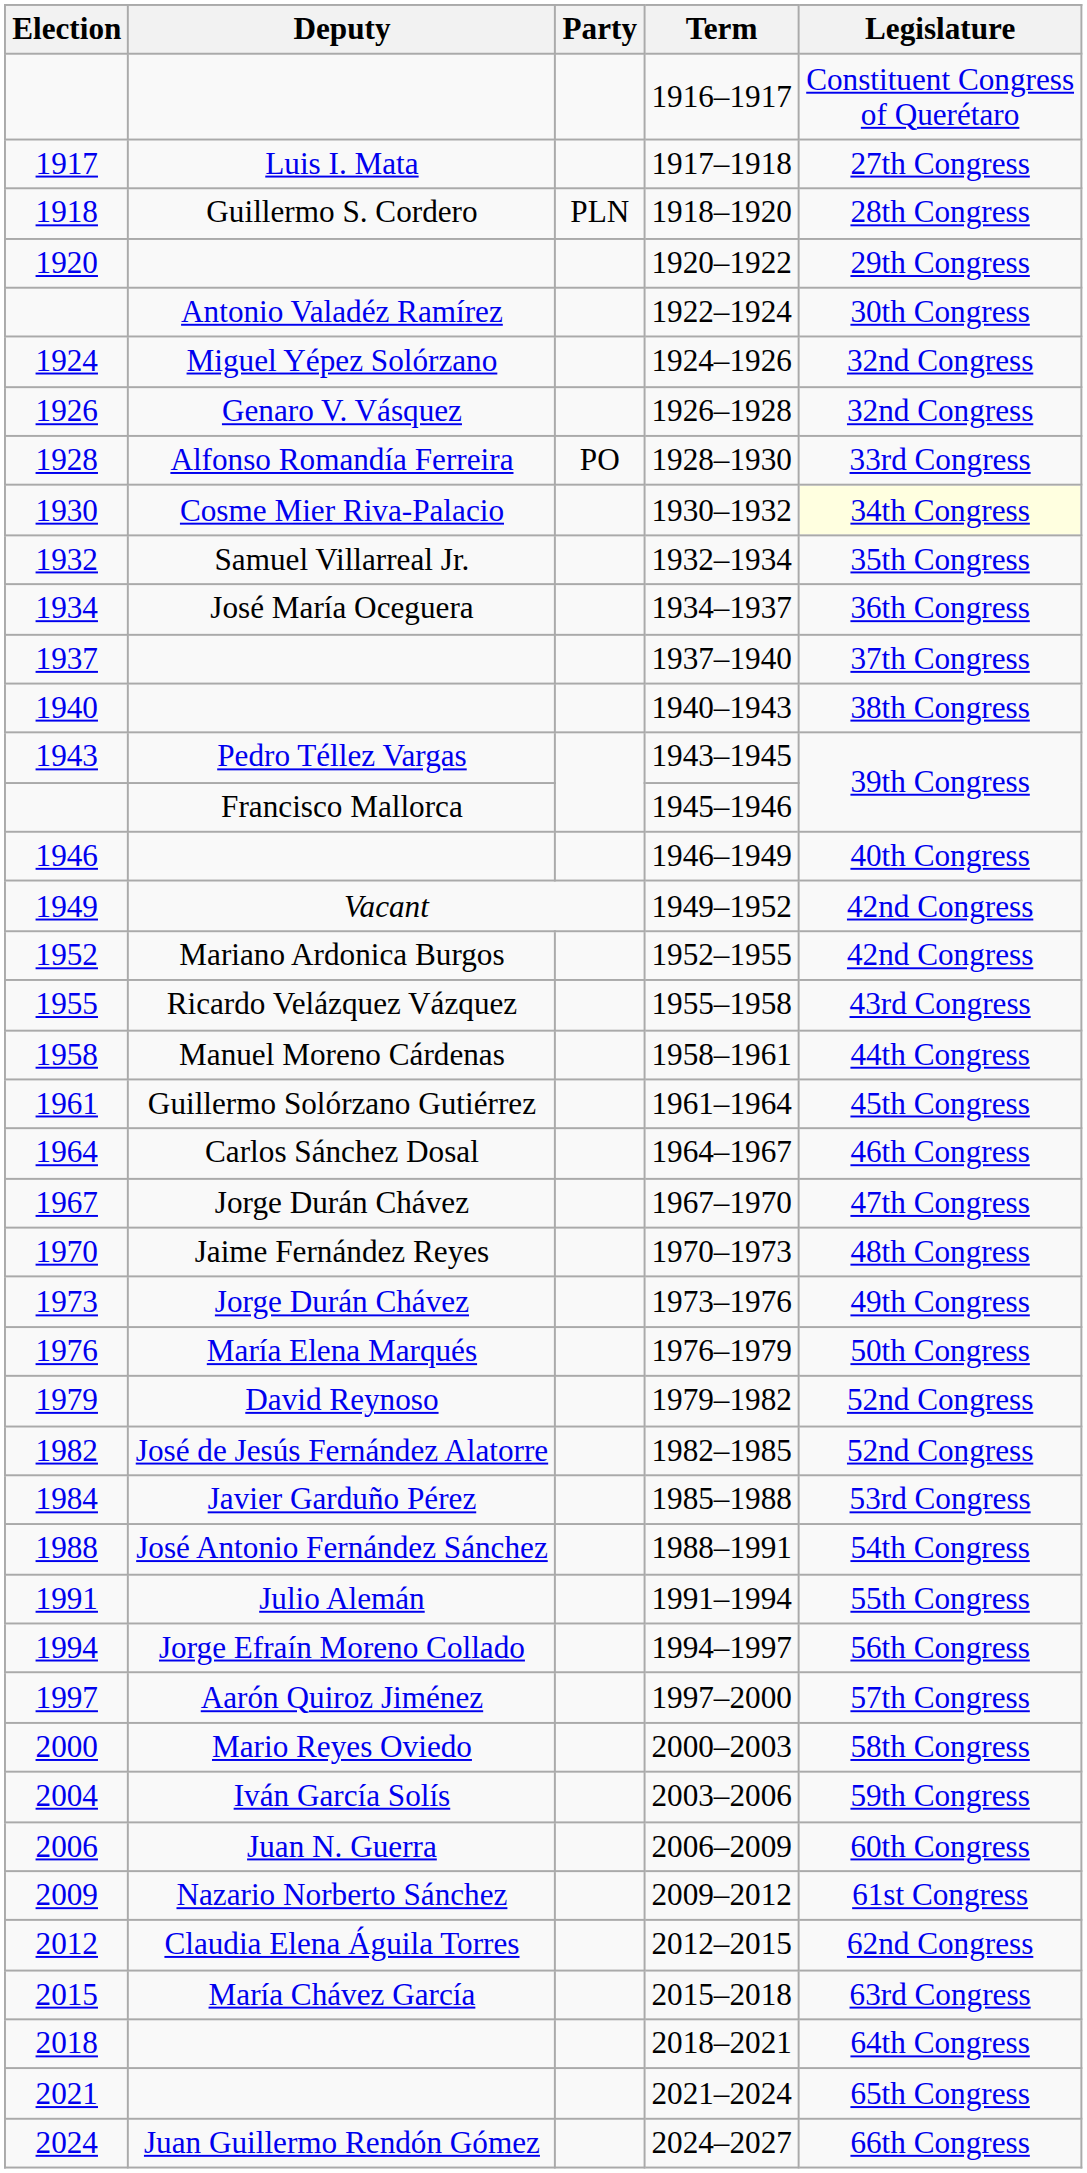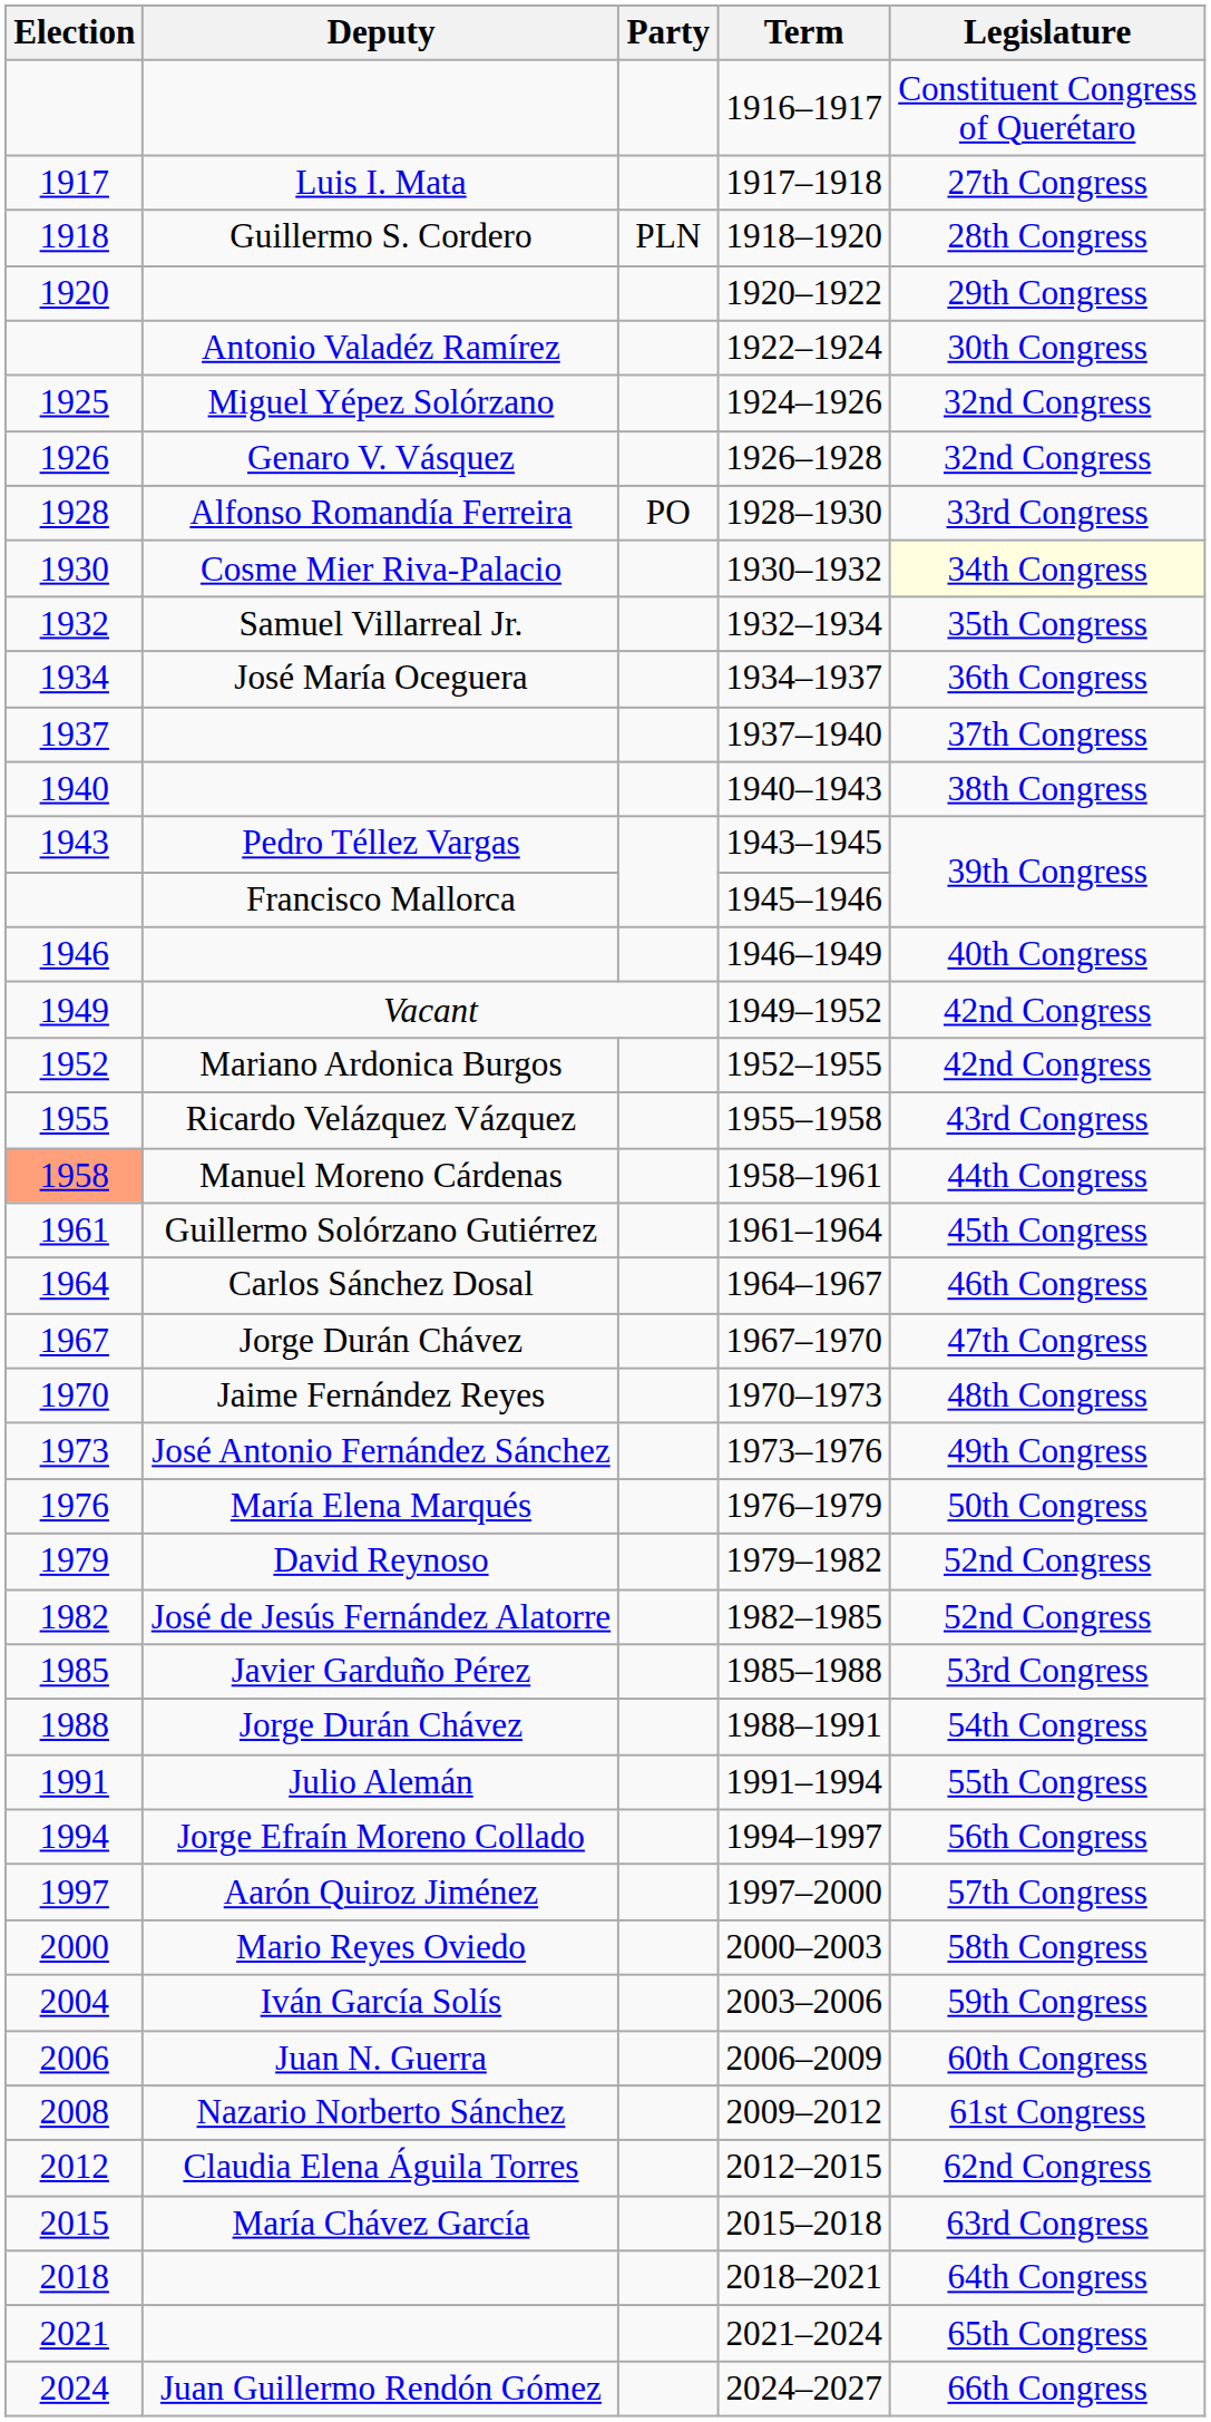 <table class="wikitable sortable" style="text-align: center">
 <tr>
 <th>Election</th>
 <th class="unsortable">Deputy</th>
 <th class="unsortable">Party</th>
 <th class="unsortable">Term</th>
 <th class="unsortable">Legislature</th>
 </tr>
 <tr>
 <td></td>
 <td></td>
 <td></td>
 <td>1916–1917</td>
 <td><a href='#'>Constituent Congress<br>of Querétaro</a></td>
 </tr>
 <tr>
 <td><a href='#'>1917</a></td>
 <td><a href='#'>Luis I. Mata</a></td>
 <td></td>
 <td>1917–1918</td>
 <td><a href='#'>27th Congress</a></td>
 </tr>
 <tr>
 <td><a href='#'>1918</a></td>
 <td>Guillermo S. Cordero</td>
 <td>PLN</td>
 <td>1918–1920</td>
 <td><a href='#'>28th Congress</a></td>
 </tr>
 <tr>
 <td><a href='#'>1920</a></td>
 <td></td>
 <td></td>
 <td>1920–1922</td>
 <td><a href='#'>29th Congress</a></td>
 </tr>
 <tr>
 <td></td>
 <td><a href='#'>Antonio Valadéz Ramírez</a></td>
 <td></td>
 <td>1922–1924</td>
 <td><a href='#'>30th Congress</a></td>
 </tr>
 <tr>
-<td><a href='#'>1924</a></td>
+<td><a href='#'>1925</a></td>
 <td><a href='#'>Miguel Yépez Solórzano</a></td>
 <td></td>
 <td>1924–1926</td>
 <td><a href='#'>32nd Congress</a></td>
 </tr>
 <tr>
 <td><a href='#'>1926</a></td>
 <td><a href='#'>Genaro V. Vásquez</a></td>
 <td></td>
 <td>1926–1928</td>
 <td><a href='#'>32nd Congress</a></td>
 </tr>
 <tr>
 <td><a href='#'>1928</a></td>
 <td><a href='#'>Alfonso Romandía Ferreira</a></td>
 <td>PO</td>
 <td>1928–1930</td>
 <td><a href='#'>33rd Congress</a></td>
 </tr>
 <tr>
 <td><a href='#'>1930</a></td>
 <td><a href='#'>Cosme Mier Riva-Palacio</a></td>
 <td></td>
 <td>1930–1932</td>
 <td style="background: lightyellow;"><a href='#'>34th Congress</a></td>
 </tr>
 <tr>
 <td><a href='#'>1932</a></td>
 <td>Samuel Villarreal Jr.</td>
 <td></td>
 <td>1932–1934</td>
 <td><a href='#'>35th Congress</a></td>
 </tr>
 <tr>
 <td><a href='#'>1934</a></td>
 <td>José María Oceguera</td>
 <td></td>
 <td>1934–1937</td>
 <td><a href='#'>36th Congress</a></td>
 </tr>
 <tr>
 <td><a href='#'>1937</a></td>
 <td></td>
 <td></td>
 <td>1937–1940</td>
 <td><a href='#'>37th Congress</a></td>
 </tr>
 <tr>
 <td><a href='#'>1940</a></td>
 <td></td>
 <td></td>
 <td>1940–1943</td>
 <td><a href='#'>38th Congress</a></td>
 </tr>
 <tr>
 <td><a href='#'>1943</a></td>
 <td><a href='#'>Pedro Téllez Vargas</a></td>
 <td rowspan=2></td>
 <td>1943–1945</td>
 <td rowspan=2><a href='#'>39th Congress</a></td>
 </tr>
 <tr>
 <td></td>
 <td>Francisco Mallorca</td>
 <td>1945–1946</td>
 </tr>
 <tr>
 <td><a href='#'>1946</a></td>
 <td></td>
 <td></td>
 <td>1946–1949</td>
 <td><a href='#'>40th Congress</a></td>
 </tr>
 <tr>
 <td><a href='#'>1949</a></td>
 <td colspan=2><em>Vacant</em></td>
 <td>1949–1952</td>
 <td><a href='#'>42nd Congress</a></td>
 </tr>
 <tr>
 <td><a href='#'>1952</a></td>
 <td>Mariano Ardonica Burgos</td>
 <td></td>
 <td>1952–1955</td>
 <td><a href='#'>42nd Congress</a></td>
 </tr>
 <tr>
 <td><a href='#'>1955</a></td>
 <td>Ricardo Velázquez Vázquez</td>
 <td></td>
 <td>1955–1958</td>
 <td><a href='#'>43rd Congress</a></td>
 </tr>
 <tr>
-<td><a href='#'>1958</a></td>
+<td style="background: lightsalmon;"><a href='#'>1958</a></td>
 <td>Manuel Moreno Cárdenas</td>
 <td></td>
 <td>1958–1961</td>
 <td><a href='#'>44th Congress</a></td>
 </tr>
 <tr>
 <td><a href='#'>1961</a></td>
 <td>Guillermo Solórzano Gutiérrez</td>
 <td></td>
 <td>1961–1964</td>
 <td><a href='#'>45th Congress</a></td>
 </tr>
 <tr>
 <td><a href='#'>1964</a></td>
 <td>Carlos Sánchez Dosal</td>
 <td></td>
 <td>1964–1967</td>
 <td><a href='#'>46th Congress</a></td>
 </tr>
 <tr>
 <td><a href='#'>1967</a></td>
 <td>Jorge Durán Chávez</td>
 <td></td>
 <td>1967–1970</td>
 <td><a href='#'>47th Congress</a></td>
 </tr>
 <tr>
 <td><a href='#'>1970</a></td>
 <td>Jaime Fernández Reyes</td>
 <td></td>
 <td>1970–1973</td>
 <td><a href='#'>48th Congress</a></td>
 </tr>
 <tr>
 <td><a href='#'>1973</a></td>
-<td><a href='#'>Jorge Durán Chávez</a></td>
+<td><a href='#'>José Antonio Fernández Sánchez</a></td>
 <td></td>
 <td>1973–1976</td>
 <td><a href='#'>49th Congress</a></td>
 </tr>
 <tr>
 <td><a href='#'>1976</a></td>
 <td><a href='#'>María Elena Marqués</a></td>
 <td></td>
 <td>1976–1979</td>
 <td><a href='#'>50th Congress</a></td>
 </tr>
 <tr>
 <td><a href='#'>1979</a></td>
 <td><a href='#'>David Reynoso</a></td>
 <td></td>
 <td>1979–1982</td>
 <td><a href='#'>52nd Congress</a></td>
 </tr>
 <tr>
 <td><a href='#'>1982</a></td>
 <td><a href='#'>José de Jesús Fernández Alatorre</a></td>
 <td></td>
 <td>1982–1985</td>
 <td><a href='#'>52nd Congress</a></td>
 </tr>
 <tr>
-<td><a href='#'>1984</a></td>
+<td><a href='#'>1985</a></td>
 <td><a href='#'>Javier Garduño Pérez</a></td>
 <td></td>
 <td>1985–1988</td>
 <td><a href='#'>53rd Congress</a></td>
 </tr>
 <tr>
 <td><a href='#'>1988</a></td>
-<td><a href='#'>José Antonio Fernández Sánchez</a></td>
+<td><a href='#'>Jorge Durán Chávez</a></td>
 <td></td>
 <td>1988–1991</td>
 <td><a href='#'>54th Congress</a></td>
 </tr>
 <tr>
 <td><a href='#'>1991</a></td>
 <td><a href='#'>Julio Alemán</a></td>
 <td></td>
 <td>1991–1994</td>
 <td><a href='#'>55th Congress</a></td>
 </tr>
 <tr>
 <td><a href='#'>1994</a></td>
 <td><a href='#'>Jorge Efraín Moreno Collado</a></td>
 <td></td>
 <td>1994–1997</td>
 <td><a href='#'>56th Congress</a></td>
 </tr>
 <tr>
 <td><a href='#'>1997</a></td>
 <td><a href='#'>Aarón Quiroz Jiménez</a></td>
 <td></td>
 <td>1997–2000</td>
 <td><a href='#'>57th Congress</a></td>
 </tr>
 <tr>
 <td><a href='#'>2000</a></td>
 <td><a href='#'>Mario Reyes Oviedo</a></td>
 <td></td>
 <td>2000–2003</td>
 <td><a href='#'>58th Congress</a></td>
 </tr>
 <tr>
 <td><a href='#'>2004</a></td>
 <td><a href='#'>Iván García Solís</a></td>
 <td></td>
 <td>2003–2006</td>
 <td><a href='#'>59th Congress</a></td>
 </tr>
 <tr>
 <td><a href='#'>2006</a></td>
 <td><a href='#'>Juan N. Guerra</a></td>
 <td></td>
 <td>2006–2009</td>
 <td><a href='#'>60th Congress</a></td>
 </tr>
 <tr>
-<td><a href='#'>2009</a></td>
+<td><a href='#'>2008</a></td>
 <td><a href='#'>Nazario Norberto Sánchez</a></td>
 <td></td>
 <td>2009–2012</td>
 <td><a href='#'>61st Congress</a></td>
 </tr>
 <tr>
 <td><a href='#'>2012</a></td>
 <td><a href='#'>Claudia Elena Águila Torres</a></td>
 <td></td>
 <td>2012–2015</td>
 <td><a href='#'>62nd Congress</a></td>
 </tr>
 <tr>
 <td><a href='#'>2015</a></td>
 <td><a href='#'>María Chávez García</a></td>
 <td></td>
 <td>2015–2018</td>
 <td><a href='#'>63rd Congress</a></td>
 </tr>
 <tr>
 <td><a href='#'>2018</a></td>
 <td></td>
 <td></td>
 <td>2018–2021</td>
 <td><a href='#'>64th Congress</a></td>
 </tr>
 <tr>
 <td><a href='#'>2021</a></td>
 <td></td>
 <td></td>
 <td>2021–2024</td>
 <td><a href='#'>65th Congress</a></td>
 </tr>
 <tr>
 <td><a href='#'>2024</a></td>
 <td><a href='#'>Juan Guillermo Rendón Gómez</a></td>
 <td></td>
 <td>2024–2027</td>
 <td><a href='#'>66th Congress</a></td>
 </tr>
 </table>
